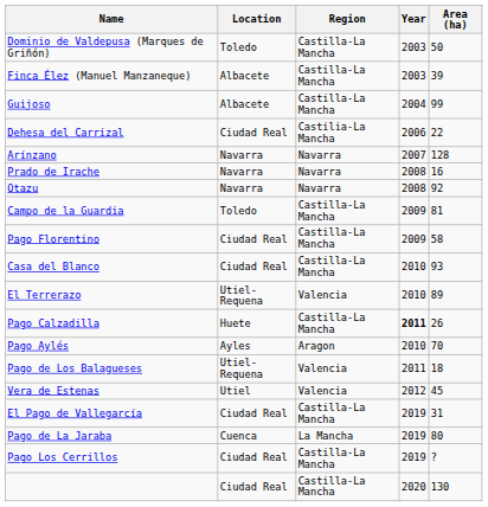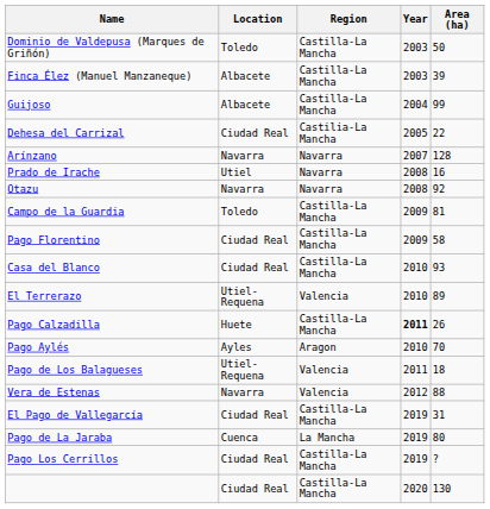 <table class="wikitable sortable">
 <tr>
 <th>Name</th>
 <th>Location</th>
 <th>Region</th>
 <th>Year</th>
 <th>Area (ha)</th>
 </tr>
 <tr>
 <td><a href='#'>Dominio de Valdepusa</a> (Marques de Griñón)</td>
 <td>Toledo</td>
 <td>Castilla-La Mancha</td>
 <td>2003</td>
 <td>50</td>
 </tr>
 <tr>
 <td><a href='#'>Finca Élez</a> (Manuel Manzaneque)</td>
 <td>Albacete</td>
 <td>Castilla-La Mancha</td>
 <td>2003</td>
 <td>39</td>
 </tr>
 <tr>
 <td><a href='#'>Guijoso</a></td>
 <td>Albacete</td>
 <td>Castilla-La Mancha</td>
 <td>2004</td>
 <td>99</td>
 </tr>
 <tr>
 <td><a href='#'>Dehesa del Carrizal</a></td>
 <td>Ciudad Real</td>
 <td>Castilia-La Mancha</td>
-<td>2006</td>
+<td>2005</td>
 <td>22</td>
 </tr>
 <tr>
 <td><a href='#'>Arínzano</a></td>
 <td>Navarra</td>
 <td>Navarra</td>
 <td>2007</td>
 <td>128</td>
 </tr>
 <tr>
 <td><a href='#'>Prado de Irache</a></td>
-<td>Navarra</td>
+<td>Utiel</td>
 <td>Navarra</td>
 <td>2008</td>
 <td>16</td>
 </tr>
 <tr>
 <td><a href='#'>Otazu</a></td>
 <td>Navarra</td>
 <td>Navarra</td>
 <td>2008</td>
 <td>92</td>
 </tr>
 <tr>
 <td><a href='#'>Campo de la Guardia</a></td>
 <td>Toledo</td>
 <td>Castilla-La Mancha</td>
 <td>2009</td>
 <td>81</td>
 </tr>
 <tr>
 <td><a href='#'>Pago Florentino</a></td>
 <td>Ciudad Real</td>
 <td>Castilla-La Mancha</td>
 <td>2009</td>
 <td>58</td>
 </tr>
 <tr>
 <td><a href='#'>Casa del Blanco</a></td>
 <td>Ciudad Real</td>
 <td>Castilla-La Mancha</td>
 <td>2010</td>
 <td>93</td>
 </tr>
 <tr>
 <td><a href='#'>El Terrerazo</a></td>
 <td>Utiel-Requena</td>
 <td>Valencia</td>
 <td>2010</td>
 <td>89</td>
 </tr>
 <tr>
 <td><a href='#'>Pago Calzadilla</a></td>
 <td>Huete</td>
 <td>Castilla-La Mancha</td>
 <td><strong>2011</strong></td>
 <td>26</td>
 </tr>
 <tr>
 <td><a href='#'>Pago Aylés</a></td>
 <td>Ayles</td>
 <td>Aragon</td>
 <td>2010</td>
 <td>70</td>
 </tr>
 <tr>
 <td><a href='#'>Pago de Los Balagueses</a></td>
 <td>Utiel-Requena</td>
 <td>Valencia</td>
 <td>2011</td>
 <td>18</td>
 </tr>
 <tr>
 <td><a href='#'>Vera de Estenas</a></td>
-<td>Utiel</td>
+<td>Navarra</td>
 <td>Valencia</td>
 <td>2012</td>
-<td>45</td>
+<td>88</td>
 </tr>
 <tr>
 <td><a href='#'>El Pago de Vallegarcía</a></td>
 <td>Ciudad Real</td>
 <td>Castilla-La Mancha</td>
 <td>2019</td>
 <td>31</td>
 </tr>
 <tr>
 <td><a href='#'>Pago de La Jaraba</a></td>
 <td>Cuenca</td>
 <td>La Mancha</td>
 <td>2019</td>
 <td>80</td>
 </tr>
 <tr>
 <td><a href='#'>Pago Los Cerrillos</a></td>
 <td>Ciudad Real</td>
 <td>Castilla-La Mancha</td>
 <td>2019</td>
 <td>?</td>
 </tr>
 <tr>
 <td></td>
 <td>Ciudad Real</td>
 <td>Castilla-La Mancha</td>
 <td>2020</td>
 <td>130</td>
 </tr>
 </table>
